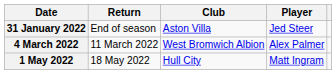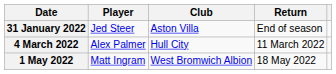 <table class="wikitable plainrowheaders">
 <tr>
 <th scope=col>Date</th>
+<th scope=col>Player</th>
+<th scope=col>Club</th>
 <th scope=col>Return</th>
-<th scope=col>Club</th>
-<th scope=col>Player</th>
 <th scope=col class=unsortable></th>
 </tr>
 <tr>
 <th scope=row>31 January 2022</th>
+<td><a href='#'>Jed Steer</a></td>
+<td><a href='#'>Aston Villa</a></td>
 <td>End of season</td>
-<td><a href='#'>Aston Villa</a></td>
-<td><a href='#'>Jed Steer</a></td>
 <td style="text-align:center;"></td>
 </tr>
 <tr>
 <th scope=row>4 March 2022</th>
+<td><a href='#'>Alex Palmer</a></td>
+<td><a href='#'>Hull City</a></td>
 <td>11 March 2022</td>
-<td><a href='#'>West Bromwich Albion</a></td>
-<td><a href='#'>Alex Palmer</a></td>
 <td style="text-align:center;"></td>
 </tr>
 <tr>
 <th scope=row>1 May 2022</th>
+<td><a href='#'>Matt Ingram</a></td>
+<td><a href='#'>West Bromwich Albion</a></td>
 <td>18 May 2022</td>
-<td><a href='#'>Hull City</a></td>
-<td><a href='#'>Matt Ingram</a></td>
 <td style="text-align:center;"></td>
 </tr>
 </table>
